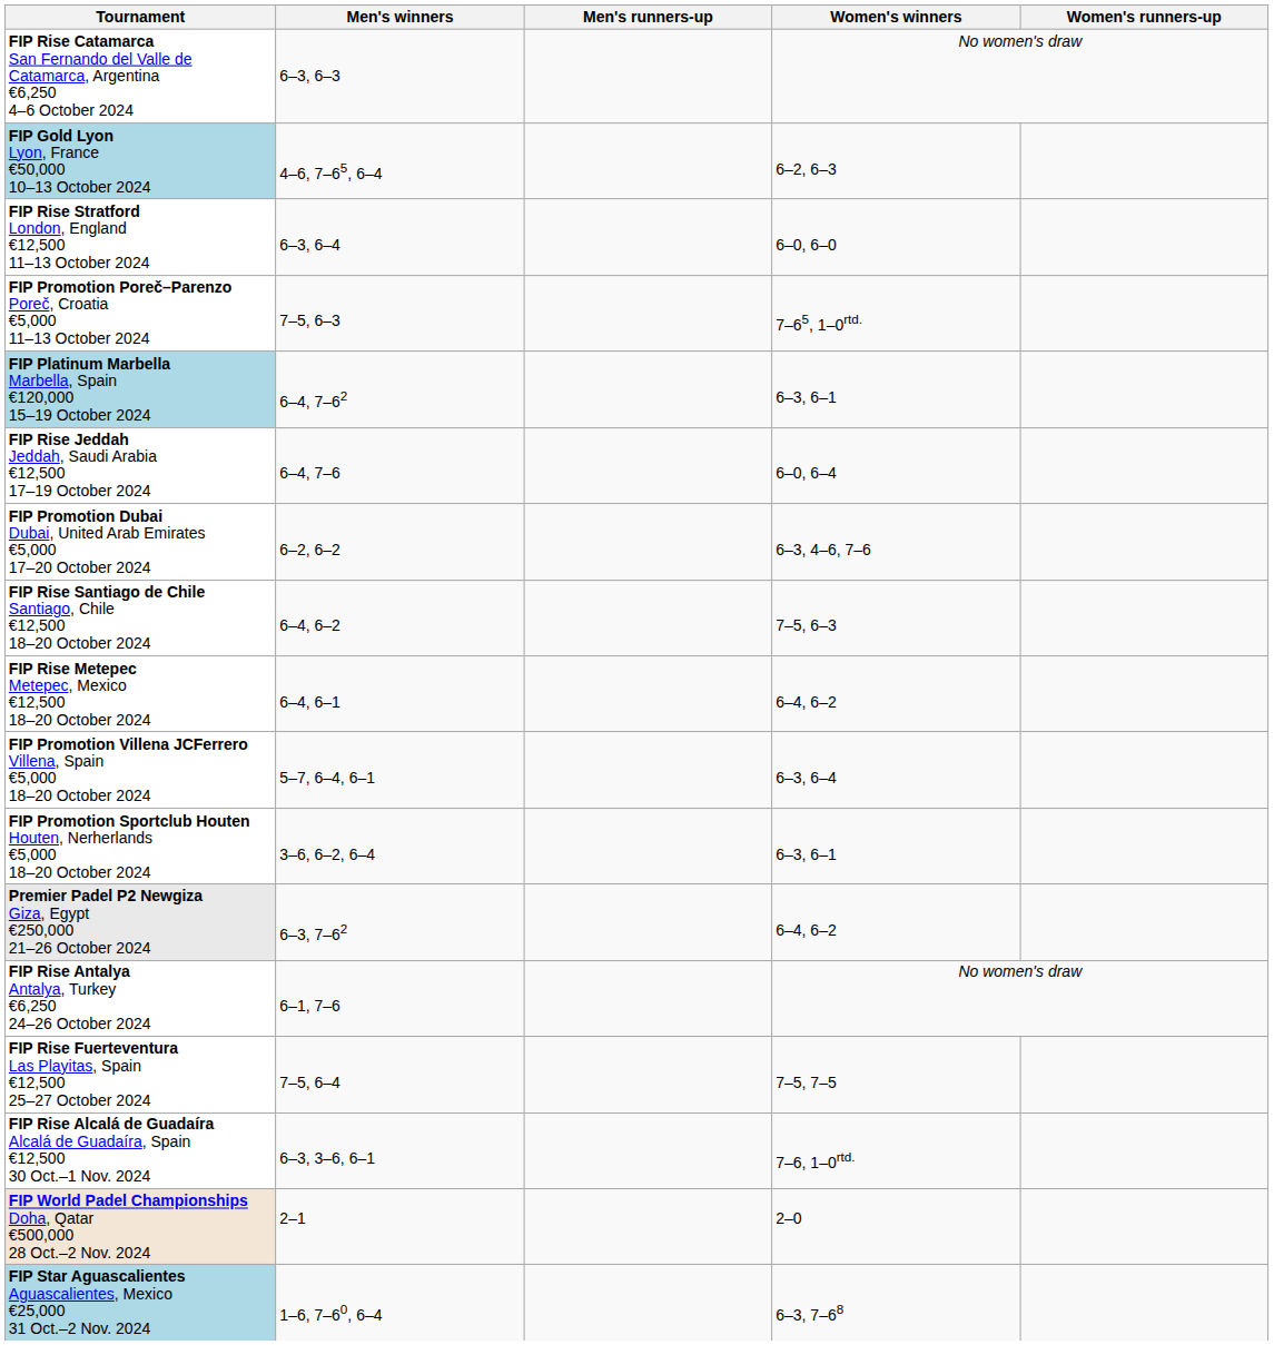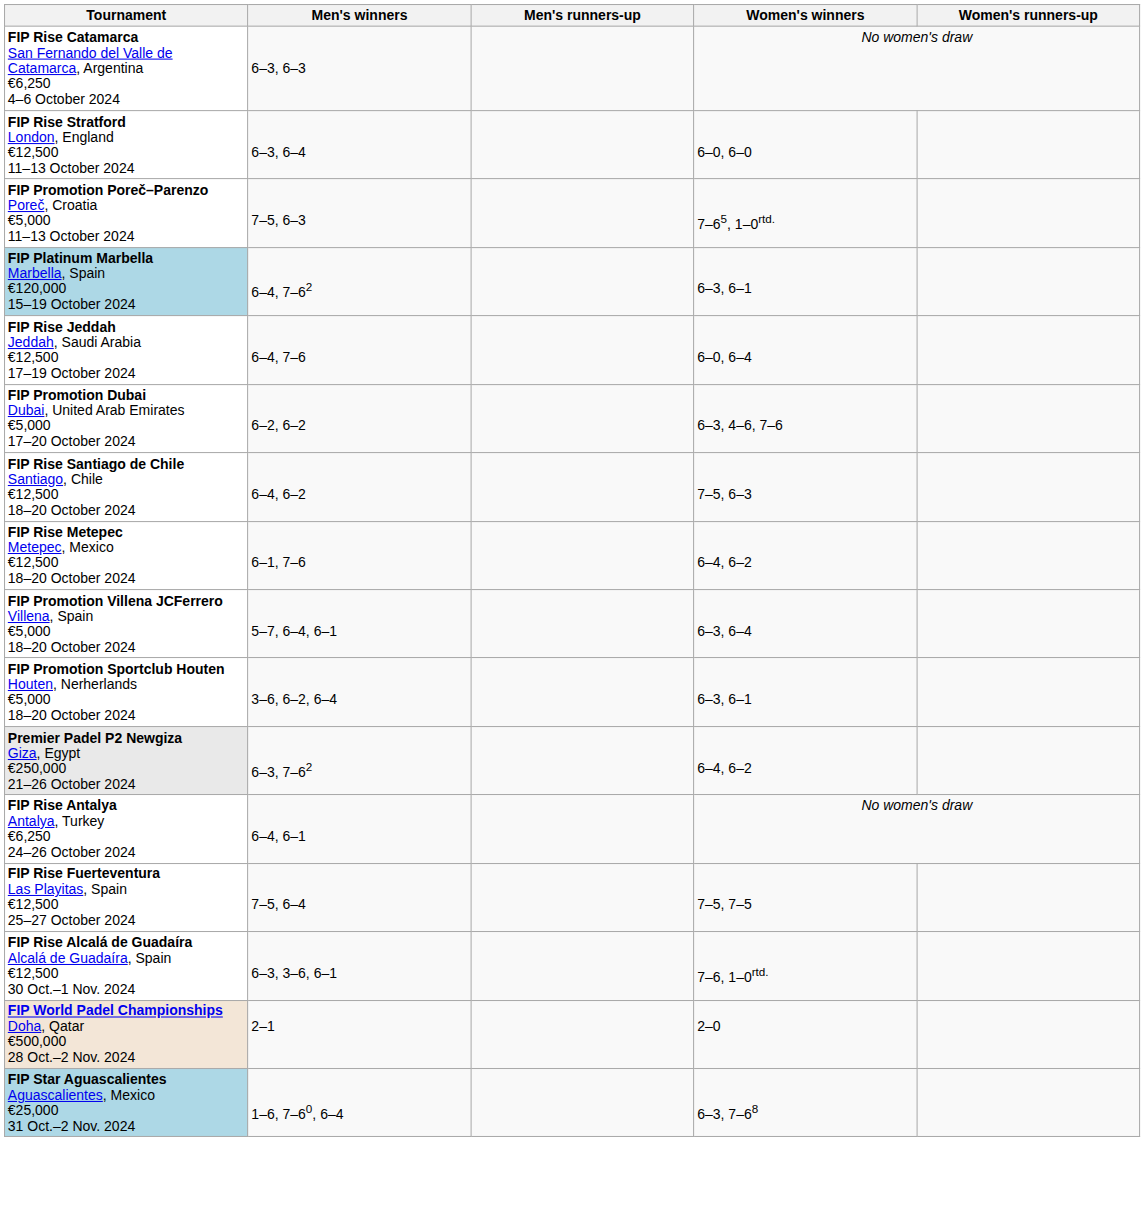 <table class="wikitable sortable nowrap" style=font-size:85%>
 <tr>
 <th width=230>Tournament</th>
 <th width=210>Men's winners</th>
 <th width=210>Men's runners-up</th>
 <th width=210>Women's winners</th>
 <th width=210>Women's runners-up</th>
 </tr>
 <tr valign=top>
 <td style="background:#ffffff;"><strong>FIP Rise Catamarca</strong><br><a href='#'>San Fernando del Valle de Catamarca</a>, Argentina<br>€6,250<br>4–6 October 2024</td>
 <td><strong><br></strong><br>6–3, 6–3</td>
 <td><br></td>
 <td colspan=2 align="center"><em>No women's draw</em></td>
-</tr>
-<tr valign=top>
-<td style="background:#ADD8E6;"><strong>FIP Gold Lyon</strong><br><a href='#'>Lyon</a>, France<br>€50,000<br>10–13 October 2024</td>
-<td><strong><br></strong><br>4–6, 7–6<sup>5</sup>, 6–4</td>
-<td><br></td>
-<td><strong><br></strong><br>6–2, 6–3</td>
-<td><br></td>
 </tr>
 <tr valign=top>
 <td style="background:#ffffff;"><strong>FIP Rise Stratford</strong><br><a href='#'>London</a>, England<br>€12,500<br>11–13 October 2024</td>
 <td><strong><br></strong><br>6–3, 6–4</td>
 <td><br></td>
 <td><strong><br></strong><br>6–0, 6–0</td>
 <td><br></td>
 </tr>
 <tr valign=top>
 <td style="background:#ffffff;"><strong>FIP Promotion Poreč–Parenzo</strong><br><a href='#'>Poreč</a>, Croatia<br>€5,000<br>11–13 October 2024</td>
 <td><strong><br></strong><br>7–5, 6–3</td>
 <td><br></td>
 <td><strong><br></strong><br>7–6<sup>5</sup>, 1–0<sup>rtd.</sup></td>
 <td><br></td>
 </tr>
 <tr valign=top>
 <td style="background:#ADD8E6;"><strong>FIP Platinum Marbella</strong><br><a href='#'>Marbella</a>, Spain<br>€120,000<br>15–19 October 2024</td>
 <td><strong><br></strong><br>6–4, 7–6<sup>2</sup></td>
 <td><br></td>
 <td><strong><br></strong><br>6–3, 6–1</td>
 <td><br></td>
 </tr>
 <tr valign=top>
 <td style="background:#ffffff;"><strong>FIP Rise Jeddah</strong><br><a href='#'>Jeddah</a>, Saudi Arabia<br>€12,500<br>17–19 October 2024</td>
 <td><strong><br></strong><br>6–4, 7–6</td>
 <td><br></td>
 <td><strong><br></strong><br>6–0, 6–4</td>
 <td><br></td>
 </tr>
 <tr valign=top>
 <td style="background:#ffffff;"><strong>FIP Promotion Dubai</strong><br><a href='#'>Dubai</a>, United Arab Emirates<br>€5,000<br>17–20 October 2024</td>
 <td><strong><br></strong><br>6–2, 6–2</td>
 <td><br></td>
 <td><strong><br></strong><br>6–3, 4–6, 7–6</td>
 <td><br></td>
 </tr>
 <tr valign=top>
 <td style="background:#ffffff;"><strong>FIP Rise Santiago de Chile</strong><br><a href='#'>Santiago</a>, Chile<br>€12,500<br>18–20 October 2024</td>
 <td><strong><br></strong><br>6–4, 6–2</td>
 <td><br></td>
 <td><strong><br></strong><br>7–5, 6–3</td>
 <td><br></td>
 </tr>
 <tr valign=top>
 <td style="background:#ffffff;"><strong>FIP Rise Metepec</strong><br><a href='#'>Metepec</a>, Mexico<br>€12,500<br>18–20 October 2024</td>
-<td><strong><br></strong><br>6–4, 6–1</td>
+<td><strong><br></strong><br>6–1, 7–6</td>
 <td><br></td>
 <td><strong><br></strong><br>6–4, 6–2</td>
 <td><br></td>
 </tr>
 <tr valign=top>
 <td style="background:#ffffff;"><strong>FIP Promotion Villena JCFerrero</strong><br><a href='#'>Villena</a>, Spain<br>€5,000<br>18–20 October 2024</td>
 <td><strong><br></strong><br>5–7, 6–4, 6–1</td>
 <td><br></td>
 <td><strong><br></strong><br>6–3, 6–4</td>
 <td><br></td>
 </tr>
 <tr valign=top>
 <td style="background:#ffffff;"><strong>FIP Promotion Sportclub Houten</strong><br><a href='#'>Houten</a>, Nerherlands<br>€5,000<br>18–20 October 2024</td>
 <td><strong><br></strong><br>3–6, 6–2, 6–4</td>
 <td><br></td>
 <td><strong><br></strong><br>6–3, 6–1</td>
 <td><br></td>
 </tr>
 <tr valign=top>
 <td style="background:#E9E9E9;"><strong>Premier Padel P2 Newgiza</strong><br><a href='#'>Giza</a>, Egypt<br>€250,000<br>21–26 October 2024</td>
 <td><strong><br></strong><br>6–3, 7–6<sup>2</sup></td>
 <td><br></td>
 <td><strong><br></strong><br>6–4, 6–2</td>
 <td><br></td>
 </tr>
 <tr valign=top>
 <td style="background:#ffffff;"><strong>FIP Rise Antalya</strong><br><a href='#'>Antalya</a>, Turkey<br>€6,250<br>24–26 October 2024</td>
-<td><strong><br></strong><br>6–1, 7–6</td>
+<td><strong><br></strong><br>6–4, 6–1</td>
 <td><br></td>
 <td colspan=2 align="center"><em>No women's draw</em></td>
 </tr>
 <tr valign=top>
 <td style="background:#ffffff;"><strong>FIP Rise Fuerteventura</strong><br><a href='#'>Las Playitas</a>, Spain<br>€12,500<br>25–27 October 2024</td>
 <td><strong><br></strong><br>7–5, 6–4</td>
 <td><br></td>
 <td><strong><br></strong><br>7–5, 7–5</td>
 <td><br></td>
 </tr>
 <tr valign=top>
 <td style="background:#ffffff;"><strong>FIP Rise Alcalá de Guadaíra</strong><br><a href='#'>Alcalá de Guadaíra</a>, Spain<br>€12,500<br>30 Oct.–1 Nov. 2024</td>
 <td><strong><br></strong><br>6–3, 3–6, 6–1</td>
 <td><br></td>
 <td><strong><br></strong><br>7–6, 1–0<sup>rtd.</sup></td>
 <td><br></td>
 </tr>
 <tr valign=top>
 <td style="background:#F3E6D7;"><strong><a href='#'>FIP World Padel Championships</a></strong><br><a href='#'>Doha</a>, Qatar<br>€500,000<br>28 Oct.–2 Nov. 2024</td>
 <td><strong></strong><br>2–1</td>
 <td></td>
 <td><strong></strong><br>2–0</td>
 <td></td>
 </tr>
 <tr valign=top>
 <td style="background:#ADD8E6;"><strong>FIP Star Aguascalientes</strong><br><a href='#'>Aguascalientes</a>, Mexico<br>€25,000<br>31 Oct.–2 Nov. 2024</td>
 <td><strong><br></strong><br>1–6, 7–6<sup>0</sup>, 6–4</td>
 <td><br></td>
 <td><strong><br></strong><br>6–3, 7–6<sup>8</sup></td>
 <td><br></td>
 </tr>
 </table>
